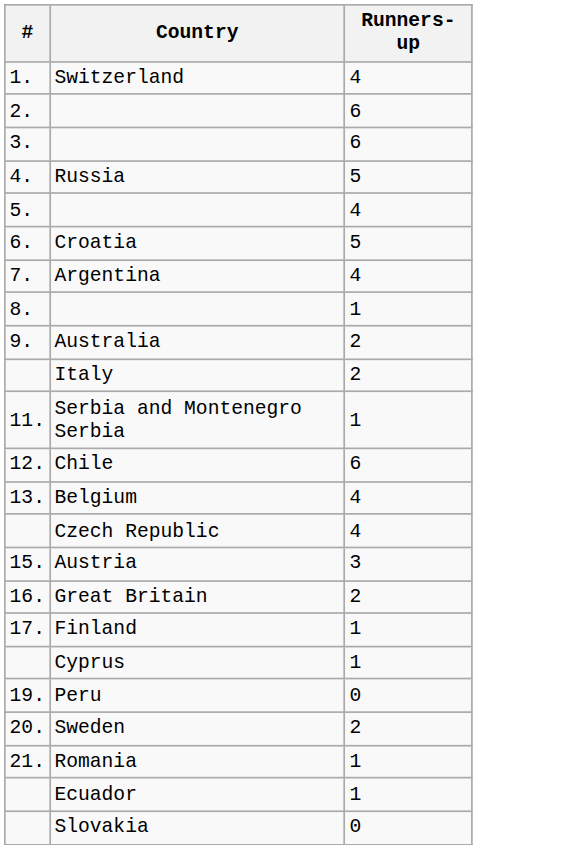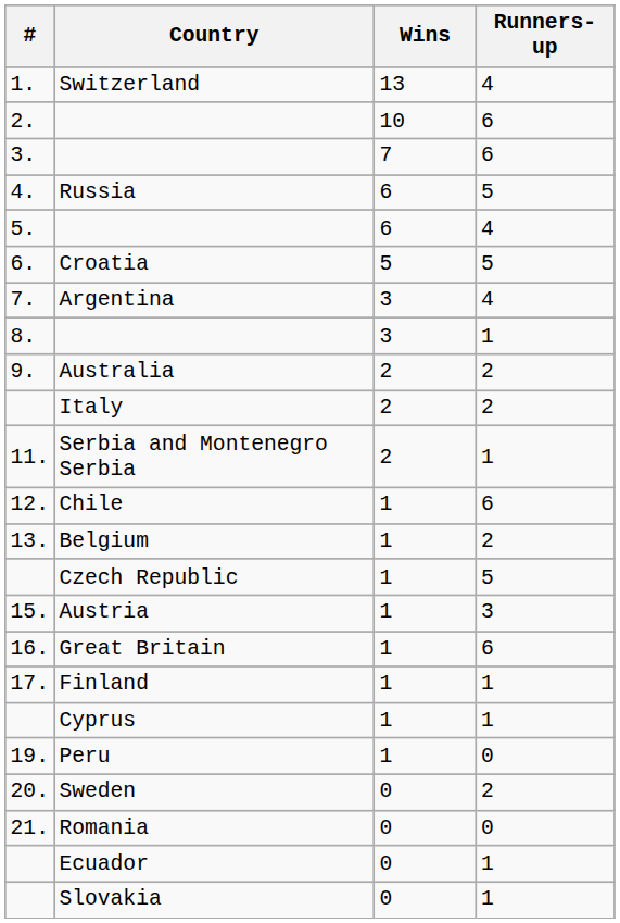 <table class="wikitable" style="font-size:90%">
 <tr>
 <th width="20">#</th>
 <th width="170">Country</th>
+<th width="50">Wins</th>
 <th width="70">Runners-up</th>
 </tr>
 <tr>
 <td>1.</td>
 <td> Switzerland</td>
+<td>13</td>
 <td>4</td>
 </tr>
 <tr>
 <td>2.</td>
 <td></td>
+<td>10</td>
 <td>6</td>
 </tr>
 <tr>
 <td>3.</td>
 <td></td>
+<td>7</td>
 <td>6</td>
 </tr>
 <tr>
 <td>4.</td>
 <td> Russia</td>
+<td>6</td>
 <td>5</td>
 </tr>
 <tr>
 <td>5.</td>
 <td></td>
+<td>6</td>
 <td>4</td>
 </tr>
 <tr>
 <td>6.</td>
 <td> Croatia</td>
 <td>5</td>
+<td>5</td>
 </tr>
 <tr>
 <td>7.</td>
 <td> Argentina</td>
+<td>3</td>
 <td>4</td>
 </tr>
 <tr>
 <td>8.</td>
 <td></td>
+<td>3</td>
 <td>1</td>
 </tr>
 <tr>
 <td>9.</td>
 <td> Australia</td>
 <td>2</td>
+<td>2</td>
 </tr>
 <tr>
 <td></td>
 <td> Italy</td>
 <td>2</td>
+<td>2</td>
 </tr>
 <tr>
 <td>11.</td>
 <td> Serbia and Montenegro<br> Serbia</td>
+<td>2</td>
 <td>1</td>
 </tr>
 <tr>
 <td>12.</td>
 <td> Chile</td>
+<td>1</td>
 <td>6</td>
 </tr>
 <tr>
 <td>13.</td>
 <td> Belgium</td>
-<td>4</td>
+<td>1</td>
+<td>2</td>
 </tr>
 <tr>
 <td></td>
 <td> Czech Republic</td>
-<td>4</td>
+<td>1</td>
+<td>5</td>
 </tr>
 <tr>
 <td>15.</td>
 <td> Austria</td>
+<td>1</td>
 <td>3</td>
 </tr>
 <tr>
 <td>16.</td>
 <td> Great Britain</td>
-<td>2</td>
+<td>1</td>
+<td>6</td>
 </tr>
 <tr>
 <td>17.</td>
 <td> Finland</td>
+<td>1</td>
 <td>1</td>
 </tr>
 <tr>
 <td></td>
 <td> Cyprus</td>
 <td>1</td>
+<td>1</td>
 </tr>
 <tr>
 <td>19.</td>
 <td> Peru</td>
+<td>1</td>
 <td>0</td>
 </tr>
 <tr>
 <td>20.</td>
 <td> Sweden</td>
+<td>0</td>
 <td>2</td>
 </tr>
 <tr>
 <td>21.</td>
 <td> Romania</td>
-<td>1</td>
+<td>0</td>
+<td>0</td>
 </tr>
 <tr>
 <td></td>
 <td> Ecuador</td>
+<td>0</td>
 <td>1</td>
 </tr>
 <tr>
 <td></td>
 <td> Slovakia</td>
 <td>0</td>
+<td>1</td>
 </tr>
 </table>
